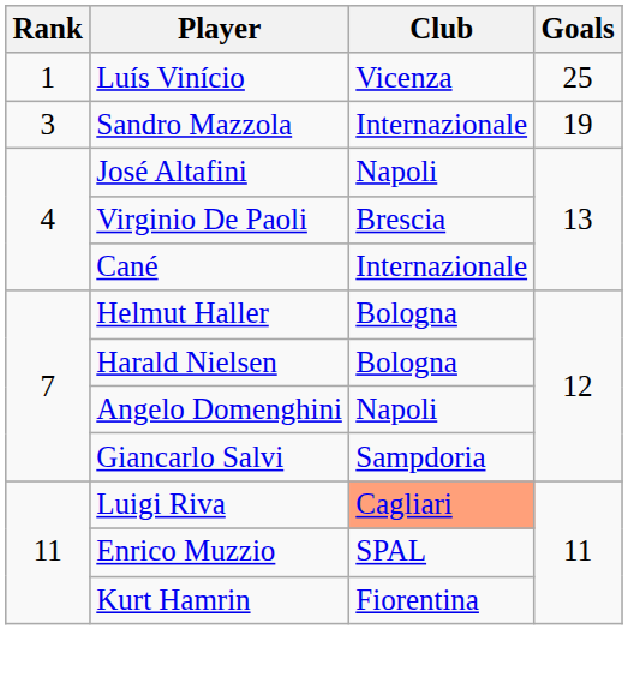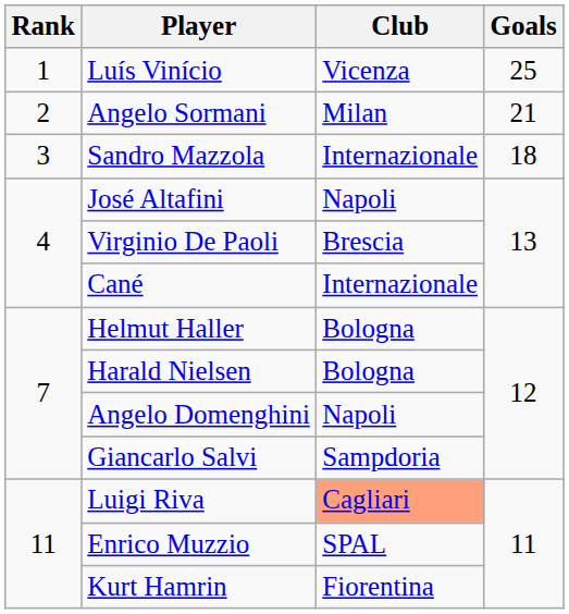 <table class="wikitable" style="text-align:center">
 <tr>
 <th>Rank</th>
 <th>Player</th>
 <th>Club</th>
 <th>Goals</th>
 </tr>
 <tr>
 <td>1</td>
 <td align="left"> <a href='#'>Luís Vinício</a></td>
 <td align="left"><a href='#'>Vicenza</a></td>
 <td>25</td>
 </tr>
 <tr>
+<td>2</td>
+<td align="left"> <a href='#'>Angelo Sormani</a></td>
+<td align="left"><a href='#'>Milan</a></td>
+<td>21</td>
+</tr>
+<tr>
 <td>3</td>
 <td align="left"> <a href='#'>Sandro Mazzola</a></td>
 <td align="left"><a href='#'>Internazionale</a></td>
-<td>19</td>
+<td>18</td>
 </tr>
 <tr>
 <td rowspan="3">4</td>
 <td align="left">  <a href='#'>José Altafini</a></td>
 <td align="left"><a href='#'>Napoli</a></td>
 <td rowspan="3">13</td>
 </tr>
 <tr>
 <td align="left"> <a href='#'>Virginio De Paoli</a></td>
 <td align="left"><a href='#'>Brescia</a></td>
 </tr>
 <tr>
 <td align="left"> <a href='#'>Cané</a></td>
 <td align="left"><a href='#'>Internazionale</a></td>
 </tr>
 <tr>
 <td rowspan="4">7</td>
 <td align="left"> <a href='#'>Helmut Haller</a></td>
 <td align="left"><a href='#'>Bologna</a></td>
 <td rowspan="4">12</td>
 </tr>
 <tr>
 <td align="left"> <a href='#'>Harald Nielsen</a></td>
 <td align="left"><a href='#'>Bologna</a></td>
 </tr>
 <tr>
 <td align="left"> <a href='#'>Angelo Domenghini</a></td>
 <td align="left"><a href='#'>Napoli</a></td>
 </tr>
 <tr>
 <td align="left"> <a href='#'>Giancarlo Salvi</a></td>
 <td align="left"><a href='#'>Sampdoria</a></td>
 </tr>
 <tr>
 <td rowspan="3">11</td>
 <td align="left"> <a href='#'>Luigi Riva</a></td>
 <td align="left" style="background: lightsalmon;"><a href='#'>Cagliari</a></td>
 <td rowspan="3">11</td>
 </tr>
 <tr>
 <td align="left"> <a href='#'>Enrico Muzzio</a></td>
 <td align="left"><a href='#'>SPAL</a></td>
 </tr>
 <tr>
 <td align="left"> <a href='#'>Kurt Hamrin</a></td>
 <td align="left"><a href='#'>Fiorentina</a></td>
 </tr>
 </table>
